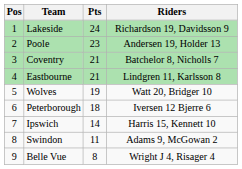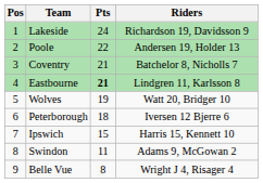 <table class="wikitable">
 <tr>
 <th width=20>Pos</th>
 <th width=80>Team</th>
 <th width=30>Pts</th>
 <th width=200>Riders</th>
 </tr>
 <tr align=center style="background:#ACE1AF;">
 <td>1</td>
 <td align=left>Lakeside</td>
 <td>24</td>
 <td>Richardson 19, Davidsson 9</td>
 </tr>
 <tr align=center  style="background:#ACE1AF;">
 <td>2</td>
 <td align=left>Poole</td>
-<td>23</td>
+<td>22</td>
 <td>Andersen 19, Holder 13</td>
 </tr>
 <tr align=center style="background:#ACE1AF;">
 <td>3</td>
 <td align=left>Coventry</td>
 <td>21</td>
 <td>Batchelor 8, Nicholls 7</td>
 </tr>
 <tr align=center style="background:#ACE1AF;">
 <td>4</td>
 <td align=left>Eastbourne</td>
-<td>21</td>
+<td><strong>21</strong></td>
 <td>Lindgren 11, Karlsson 8</td>
 </tr>
 <tr align=center>
 <td>5</td>
 <td align=left>Wolves</td>
 <td>19</td>
 <td>Watt 20, Bridger 10</td>
 </tr>
 <tr align=center>
 <td>6</td>
 <td align=left>Peterborough</td>
 <td>18</td>
 <td>Iversen 12 Bjerre 6</td>
 </tr>
 <tr align=center>
 <td>7</td>
 <td align=left>Ipswich</td>
-<td>14</td>
+<td>15</td>
 <td>Harris 15, Kennett 10</td>
 </tr>
 <tr align=center>
 <td>8</td>
 <td align=left>Swindon</td>
 <td>11</td>
 <td>Adams 9, McGowan 2</td>
 </tr>
 <tr align=center>
 <td>9</td>
 <td align=left>Belle Vue</td>
 <td>8</td>
 <td>Wright J 4, Risager 4</td>
 </tr>
 </table>
